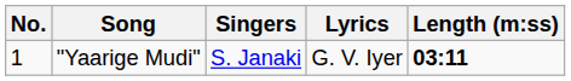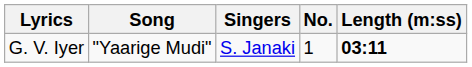 <table class="wikitable" style="font-size:95%;">
 <tr>
-<th>No.</th>
+<th>Lyrics</th>
 <th>Song</th>
 <th>Singers</th>
-<th>Lyrics</th>
+<th>No.</th>
 <th>Length (m:ss)</th>
 </tr>
 <tr>
-<td>1</td>
+<td>G. V. Iyer</td>
 <td>"Yaarige Mudi"</td>
 <td><a href='#'>S. Janaki</a></td>
-<td>G. V. Iyer</td>
+<td>1</td>
 <td><strong>03:11</strong></td>
 </tr>
 </table>
